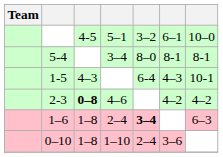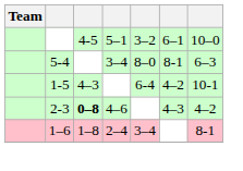 <table class="wikitable" style="text-align:center;">
 <tr>
 <th>Team</th>
 <th></th>
 <th></th>
 <th></th>
 <th></th>
 <th></th>
 <th></th>
 </tr>
 <tr style="background:#ccffcc">
 <td></td>
 <td bgcolor="#ffffff"> </td>
 <td>4-5</td>
 <td>5–1</td>
 <td>3–2</td>
 <td>6–1</td>
 <td>10–0</td>
 </tr>
 <tr style="background:#ccffcc">
 <td></td>
 <td>5-4</td>
 <td bgcolor="#ffffff"> </td>
 <td>3–4</td>
 <td>8–0</td>
 <td>8-1</td>
-<td>8-1</td>
+<td>6–3</td>
 </tr>
 <tr style="background:#ccffcc">
 <td></td>
 <td>1-5</td>
 <td>4–3</td>
 <td bgcolor="#ffffff"> </td>
 <td>6-4</td>
-<td>4–3</td>
+<td>4–2</td>
 <td>10-1</td>
 </tr>
 <tr style="background:#ccffcc">
 <td></td>
 <td>2-3</td>
 <td><strong>0–8</strong></td>
 <td>4–6</td>
 <td bgcolor="#ffffff"> </td>
-<td>4–2</td>
+<td>4–3</td>
 <td>4–2</td>
 </tr>
 <tr style="background:pink">
 <td></td>
 <td>1–6</td>
 <td>1–8</td>
 <td>2–4</td>
-<td><strong>3–4</strong></td>
+<td>3–4</td>
 <td bgcolor="#ffffff"> </td>
-<td>6–3</td>
-</tr>
-<tr style="background:pink">
-<td></td>
-<td>0–10</td>
-<td>1–8</td>
-<td>1–10</td>
-<td>2–4</td>
-<td>3–6</td>
-<td bgcolor="#ffffff"> </td>
+<td>8-1</td>
 </tr>
 <tr>
 </tr>
 </table>
